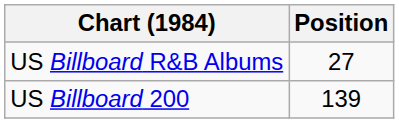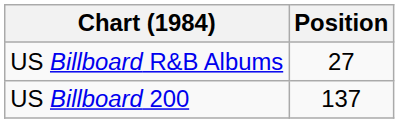 <table class="wikitable">
 <tr>
 <th>Chart (1984)</th>
 <th>Position</th>
 </tr>
 <tr>
 <td>US <a href='#'><em>Billboard</em> R&B Albums</a></td>
 <td style="text-align:center;">27</td>
 </tr>
 <tr>
 <td>US <a href='#'><em>Billboard</em> 200</a></td>
-<td style="text-align:center;">139</td>
+<td style="text-align:center;">137</td>
 </tr>
 </table>
